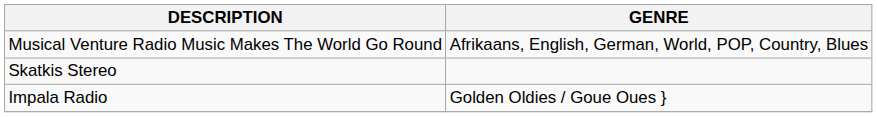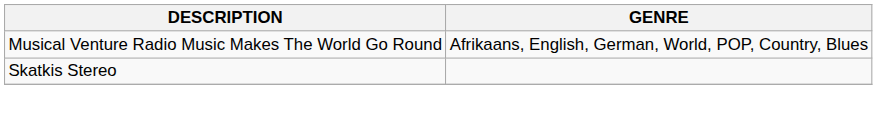 <table class="wikitable">
 <tr>
 <th>DESCRIPTION</th>
 <th>GENRE</th>
 </tr>
 <tr>
 <td>Musical Venture Radio Music Makes The World Go Round</td>
 <td>Afrikaans, English, German, World, POP, Country, Blues</td>
 </tr>
 <tr>
 <td>Skatkis Stereo</td>
 <td></td>
 </tr>
 <tr>
-<td>Impala Radio</td>
-<td>Golden Oldies / Goue Oues }</td>
-</tr>
-<tr>
 </tr>
 </table>
